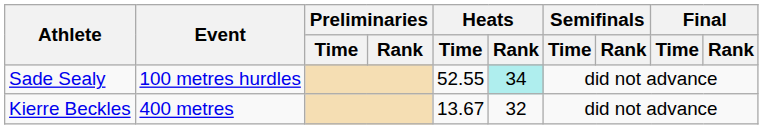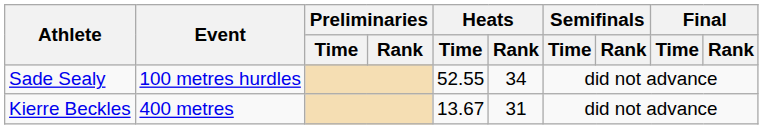 <table class=wikitable style="font-size:90%;">
 <tr>
 <th rowspan="2">Athlete</th>
 <th rowspan="2">Event</th>
 <th colspan="2">Preliminaries</th>
 <th colspan="2">Heats</th>
 <th colspan="2">Semifinals</th>
 <th colspan="2">Final</th>
 </tr>
 <tr>
 <th>Time</th>
 <th>Rank</th>
 <th>Time</th>
 <th>Rank</th>
 <th>Time</th>
 <th>Rank</th>
 <th>Time</th>
 <th>Rank</th>
 </tr>
 <tr style="border-top: single;">
 <td><a href='#'>Sade Sealy</a></td>
 <td><a href='#'>100 metres hurdles</a></td>
 <td colspan= 2 bgcolor="wheat"></td>
 <td align=center>52.55</td>
-<td align=center style="background: paleturquoise;">34</td>
+<td align=center>34</td>
 <td align=center colspan=4>did not advance</td>
 </tr>
 <tr style="border-top: single;">
 <td><a href='#'>Kierre Beckles</a></td>
 <td><a href='#'>400 metres</a></td>
 <td colspan= 2 bgcolor="wheat"></td>
 <td align=center>13.67</td>
-<td align=center>32</td>
+<td align=center>31</td>
 <td align=center colspan=4>did not advance</td>
 </tr>
 </table>
